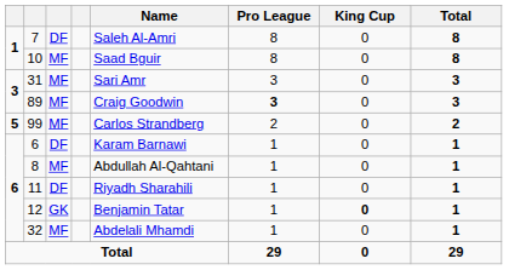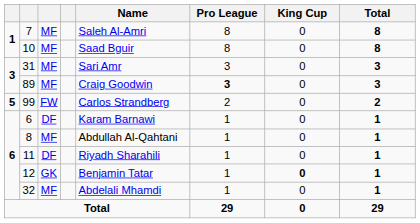 <table class="wikitable" style="text-align:center">
 <tr>
 <th width=15></th>
 <th width=15></th>
 <th width=15></th>
 <th width=15></th>
 <th width=155>Name</th>
 <th width=100>Pro League</th>
 <th width=100>King Cup</th>
 <th width=100>Total</th>
 </tr>
 <tr>
 <td rowspan=2><strong>1</strong></td>
 <td>7</td>
-<td><a href='#'>DF</a></td>
+<td><a href='#'>MF</a></td>
 <td></td>
 <td align=left><a href='#'>Saleh Al-Amri</a></td>
 <td>8</td>
 <td>0</td>
 <td><strong>8</strong></td>
 </tr>
 <tr>
 <td>10</td>
 <td><a href='#'>MF</a></td>
 <td></td>
 <td align=left><a href='#'>Saad Bguir</a></td>
 <td>8</td>
 <td>0</td>
 <td><strong>8</strong></td>
 </tr>
 <tr>
 <td rowspan=2><strong>3</strong></td>
 <td>31</td>
 <td><a href='#'>MF</a></td>
 <td></td>
 <td align=left><a href='#'>Sari Amr</a></td>
 <td>3</td>
 <td>0</td>
 <td><strong>3</strong></td>
 </tr>
 <tr>
 <td>89</td>
 <td><a href='#'>MF</a></td>
 <td></td>
 <td align=left><a href='#'>Craig Goodwin</a></td>
 <td><strong>3</strong></td>
 <td>0</td>
 <td><strong>3</strong></td>
 </tr>
 <tr>
 <td><strong>5</strong></td>
 <td>99</td>
-<td><a href='#'>MF</a></td>
+<td><a href='#'>FW</a></td>
 <td></td>
 <td align=left><a href='#'>Carlos Strandberg</a></td>
 <td>2</td>
 <td>0</td>
 <td><strong>2</strong></td>
 </tr>
 <tr>
 <td rowspan=5><strong>6</strong></td>
 <td>6</td>
 <td><a href='#'>DF</a></td>
 <td></td>
 <td align=left><a href='#'>Karam Barnawi</a></td>
 <td>1</td>
 <td>0</td>
 <td><strong>1</strong></td>
 </tr>
 <tr>
 <td>8</td>
 <td><a href='#'>MF</a></td>
 <td></td>
 <td align=left>Abdullah Al-Qahtani</td>
 <td>1</td>
 <td>0</td>
 <td><strong>1</strong></td>
 </tr>
 <tr>
 <td>11</td>
 <td><a href='#'>DF</a></td>
 <td></td>
 <td align=left><a href='#'>Riyadh Sharahili</a></td>
 <td>1</td>
 <td>0</td>
 <td><strong>1</strong></td>
 </tr>
 <tr>
 <td>12</td>
 <td><a href='#'>GK</a></td>
 <td></td>
 <td align=left><a href='#'>Benjamin Tatar</a></td>
 <td>1</td>
 <td><strong>0</strong></td>
 <td><strong>1</strong></td>
 </tr>
 <tr>
 <td>32</td>
 <td><a href='#'>MF</a></td>
 <td></td>
 <td align=left><a href='#'>Abdelali Mhamdi</a></td>
 <td>1</td>
 <td>0</td>
 <td><strong>1</strong></td>
 </tr>
 <tr>
 <td colspan=5><strong>Total</strong></td>
 <td><strong>29</strong></td>
 <td><strong>0</strong></td>
 <td><strong>29</strong></td>
 </tr>
 </table>
